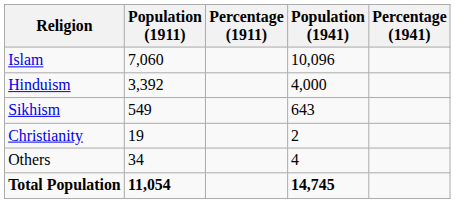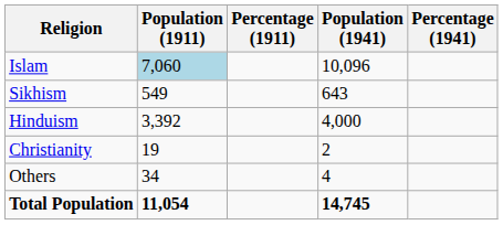 <table class="wikitable sortable">
 <tr>
 <th>Religion</th>
 <th>Population<br>(1911)</th>
 <th>Percentage<br>(1911)</th>
 <th>Population<br>(1941)</th>
 <th>Percentage<br>(1941)</th>
 </tr>
 <tr>
 <td><a href='#'>Islam</a> </td>
-<td>7,060</td>
+<td style="background: lightblue;">7,060</td>
 <td></td>
 <td>10,096</td>
+<td></td>
+</tr>
+<tr>
+<td><a href='#'>Sikhism</a> </td>
+<td>549</td>
+<td></td>
+<td>643</td>
 <td></td>
 </tr>
 <tr>
 <td><a href='#'>Hinduism</a> </td>
 <td>3,392</td>
 <td></td>
 <td>4,000</td>
-<td></td>
-</tr>
-<tr>
-<td><a href='#'>Sikhism</a> </td>
-<td>549</td>
-<td></td>
-<td>643</td>
 <td></td>
 </tr>
 <tr>
 <td><a href='#'>Christianity</a> </td>
 <td>19</td>
 <td></td>
 <td>2</td>
 <td></td>
 </tr>
 <tr>
 <td>Others </td>
 <td>34</td>
 <td></td>
 <td>4</td>
 <td></td>
 </tr>
 <tr>
 <td><strong>Total Population</strong></td>
 <td><strong>11,054</strong></td>
 <td><strong></strong></td>
 <td><strong>14,745</strong></td>
 <td><strong></strong></td>
 </tr>
 </table>
